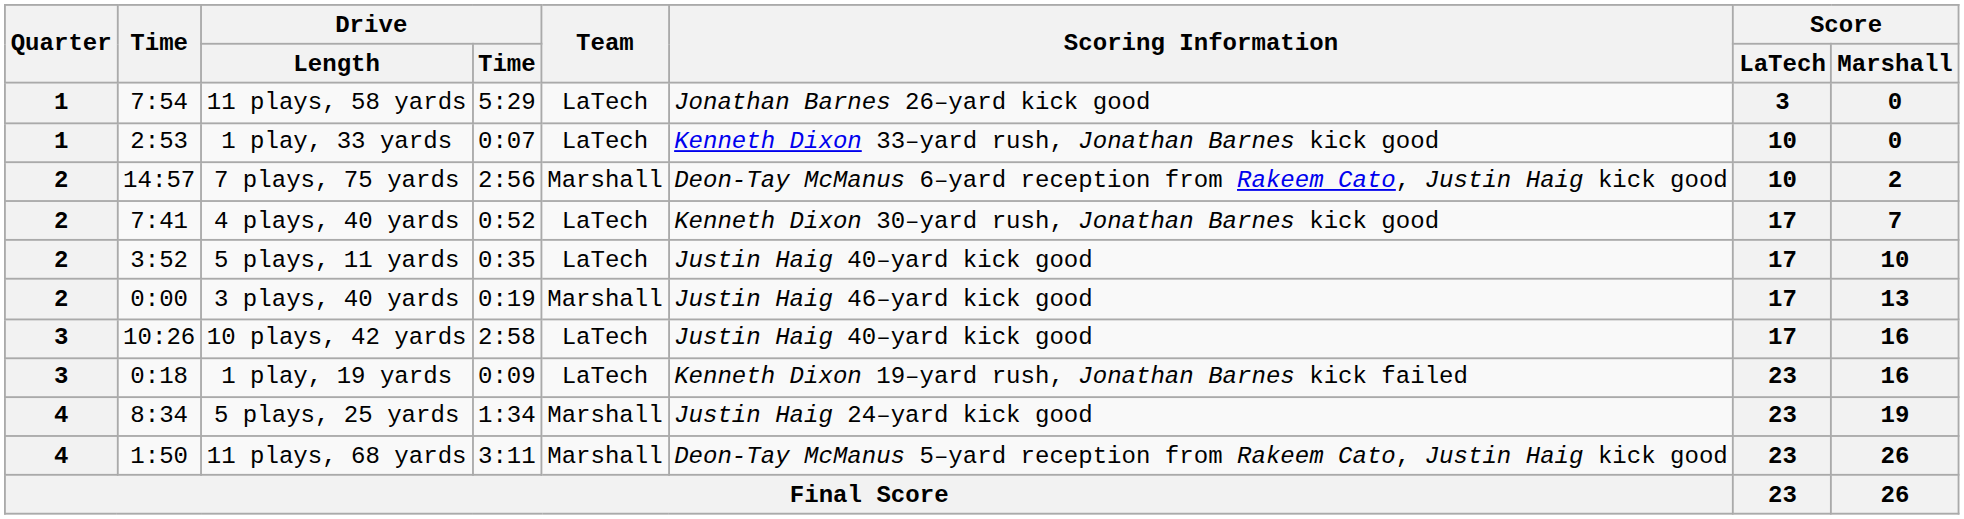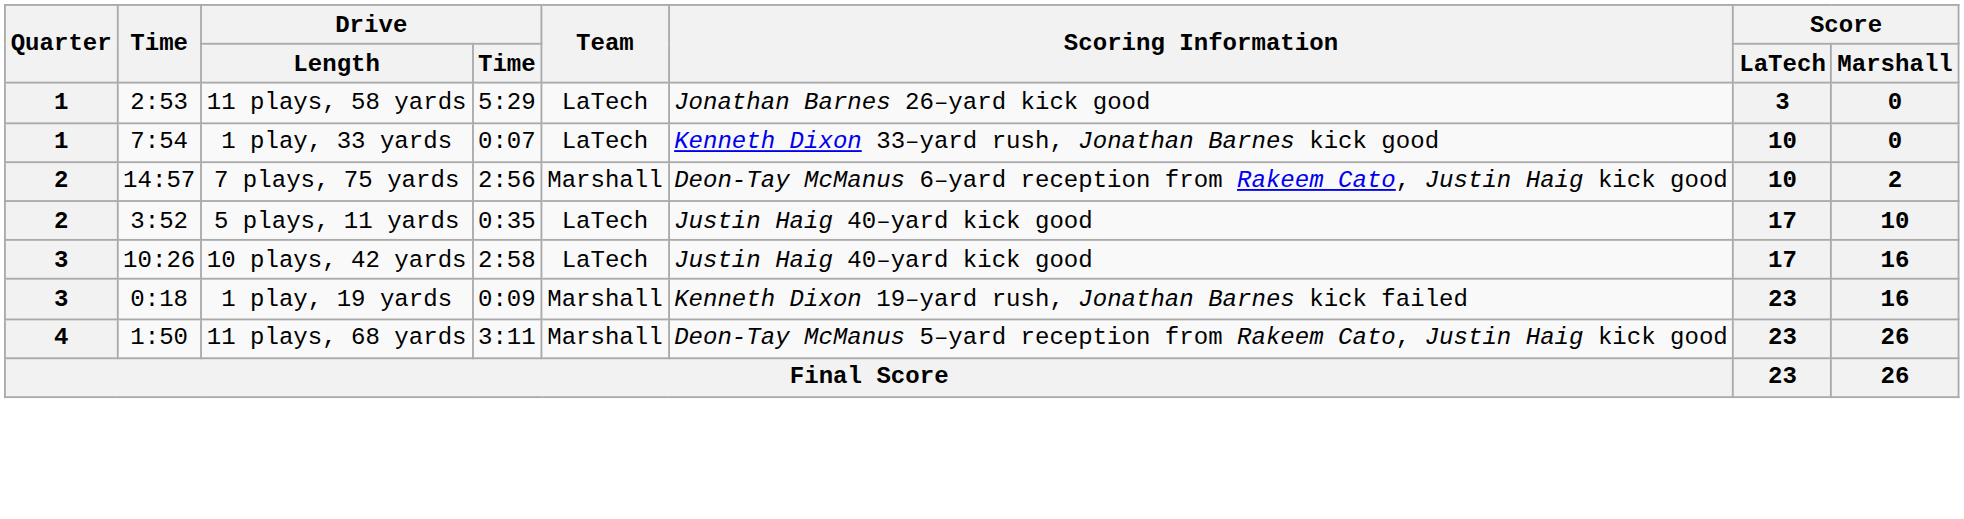 <table class=wikitable style="text-align:center;">
 <tr>
 <th rowspan=2>Quarter</th>
 <th rowspan=2>Time</th>
 <th colspan=2>Drive</th>
 <th rowspan=2>Team</th>
 <th rowspan=2>Scoring Information</th>
 <th colspan=2>Score</th>
 </tr>
 <tr>
 <th>Length</th>
 <th>Time</th>
 <th>LaTech</th>
 <th>Marshall</th>
 </tr>
 <tr>
 <th rowspan=1>1</th>
-<td>7:54</td>
+<td>2:53</td>
 <td>11 plays, 58 yards</td>
 <td>5:29</td>
 <td>LaTech</td>
 <td align=left><em>Jonathan Barnes</em> 26–yard kick good</td>
 <th>3</th>
 <th>0</th>
 </tr>
 <tr>
 <th rowspan=1>1</th>
-<td>2:53</td>
+<td>7:54</td>
 <td>1 play, 33 yards</td>
 <td>0:07</td>
 <td>LaTech</td>
 <td align=left><em><a href='#'>Kenneth Dixon</a></em> 33–yard rush, <em>Jonathan Barnes</em> kick good</td>
 <th>10</th>
 <th>0</th>
 </tr>
 <tr>
 <th rowspan=1>2</th>
 <td>14:57</td>
 <td>7 plays, 75 yards</td>
 <td>2:56</td>
 <td>Marshall</td>
 <td align=left><em>Deon-Tay McManus</em> 6–yard reception from <em><a href='#'>Rakeem Cato</a></em>,  <em>Justin Haig</em> kick good</td>
 <th>10</th>
 <th>2</th>
 </tr>
 <tr>
 <th rowspan=1>2</th>
-<td>7:41</td>
-<td>4 plays, 40 yards</td>
-<td>0:52</td>
-<td>LaTech</td>
-<td align=left><em>Kenneth Dixon</em> 30–yard rush, <em>Jonathan Barnes</em> kick good</td>
-<th>17</th>
-<th>7</th>
-</tr>
-<tr>
-<th rowspan=1>2</th>
 <td>3:52</td>
 <td>5 plays, 11 yards</td>
 <td>0:35</td>
 <td>LaTech</td>
 <td align=left><em>Justin Haig</em> 40–yard kick good</td>
 <th>17</th>
 <th>10</th>
-</tr>
-<tr>
-<th rowspan=1>2</th>
-<td>0:00</td>
-<td>3 plays, 40 yards</td>
-<td>0:19</td>
-<td>Marshall</td>
-<td align=left><em>Justin Haig</em> 46–yard kick good</td>
-<th>17</th>
-<th>13</th>
 </tr>
 <tr>
 <th rowspan=1>3</th>
 <td>10:26</td>
 <td>10 plays, 42 yards</td>
 <td>2:58</td>
 <td>LaTech</td>
 <td align=left><em>Justin Haig</em> 40–yard kick good</td>
 <th>17</th>
 <th>16</th>
 </tr>
 <tr>
 <th rowspan=1>3</th>
 <td>0:18</td>
 <td>1 play, 19 yards</td>
 <td>0:09</td>
-<td>LaTech</td>
+<td>Marshall</td>
 <td align=left><em>Kenneth Dixon</em> 19–yard rush, <em>Jonathan Barnes</em> kick failed</td>
 <th>23</th>
 <th>16</th>
-</tr>
-<tr>
-<th rowspan=1>4</th>
-<td>8:34</td>
-<td>5 plays, 25 yards</td>
-<td>1:34</td>
-<td>Marshall</td>
-<td align=left><em>Justin Haig</em> 24–yard kick good</td>
-<th>23</th>
-<th>19</th>
 </tr>
 <tr>
 <th rowspan=1>4</th>
 <td>1:50</td>
 <td>11 plays, 68 yards</td>
 <td>3:11</td>
 <td>Marshall</td>
 <td align=left><em>Deon-Tay McManus</em> 5–yard reception from <em>Rakeem Cato</em>,  <em>Justin Haig</em> kick good</td>
 <th>23</th>
 <th>26</th>
 </tr>
 <tr>
 <th colspan=6>Final Score</th>
 <th>23</th>
 <th>26</th>
 </tr>
 </table>
